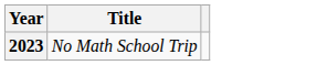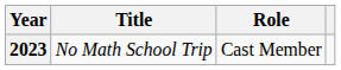 <table class="wikitable plainrowheaders sortable">
 <tr>
 <th scope="col">Year</th>
 <th scope="col">Title</th>
+<th scope="col">Role</th>
 <th scope="col" class="unsortable"></th>
 </tr>
 <tr>
 <th scope="row">2023</th>
 <td><em>No Math School Trip</em></td>
+<td>Cast Member</td>
 <td style="text-align:center"></td>
 </tr>
 </table>
